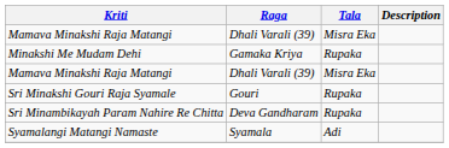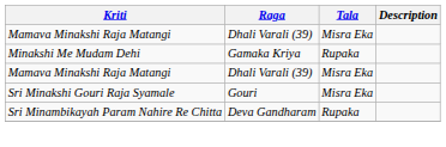 <table class="wikitable">
 <tr>
 <th><em><a href='#'>Kriti</a></em></th>
 <th><em><a href='#'>Raga</a></em></th>
 <th><em><a href='#'>Tala</a></em></th>
 <th><em>Description</em></th>
 </tr>
 <tr>
 <td><em>Mamava Minakshi Raja Matangi</em></td>
 <td><em>Dhali Varali (39)</em></td>
 <td><em>Misra Eka</em></td>
 <td></td>
 </tr>
 <tr>
 <td><em>Minakshi Me Mudam Dehi</em></td>
 <td><em>Gamaka Kriya</em></td>
 <td><em>Rupaka</em></td>
 <td></td>
 </tr>
 <tr>
 <td><em>Mamava Minakshi Raja Matangi</em></td>
 <td><em>Dhali Varali (39)</em></td>
 <td><em>Misra Eka</em></td>
 <td></td>
 </tr>
 <tr>
 <td><em>Sri Minakshi Gouri Raja Syamale</em></td>
 <td><em>Gouri</em></td>
-<td><em>Rupaka</em></td>
+<td><em>Misra Eka</em></td>
 <td></td>
 </tr>
 <tr>
 <td><em>Sri Minambikayah Param Nahire Re Chitta</em></td>
 <td><em>Deva Gandharam</em></td>
 <td><em>Rupaka</em></td>
 <td></td>
 </tr>
 <tr>
-<td><em>Syamalangi Matangi Namaste</em></td>
-<td><em>Syamala</em></td>
-<td><em>Adi</em></td>
-<td></td>
-</tr>
-<tr>
 </tr>
 </table>
